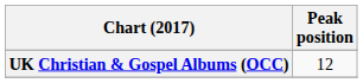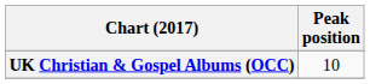 <table class="wikitable sortable plainrowheaders" style="text-align:center">
 <tr>
 <th scope="col">Chart (2017)</th>
 <th scope="col">Peak<br> position</th>
 </tr>
 <tr>
 </tr>
 <tr>
 </tr>
 <tr>
 </tr>
 <tr>
 </tr>
 <tr>
 <th scope="row">UK <a href='#'>Christian & Gospel Albums</a> (<a href='#'>OCC</a>)</th>
-<td>12</td>
+<td>10</td>
 </tr>
 <tr>
 </tr>
 <tr>
 </tr>
 </table>
